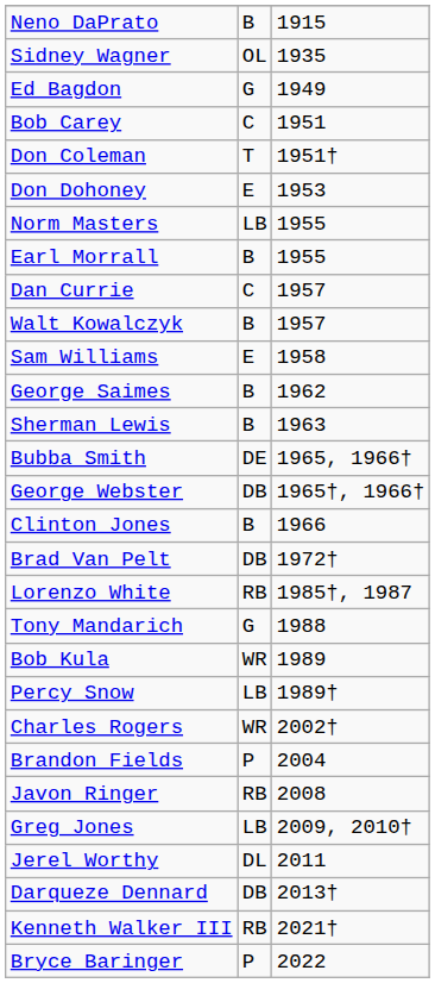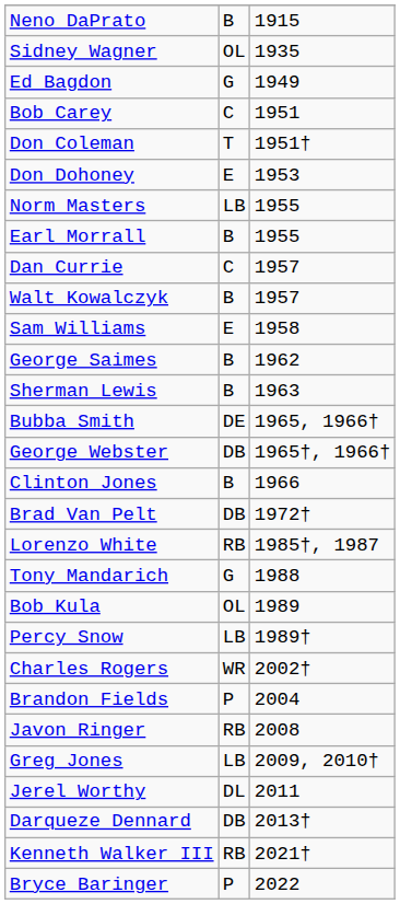 <table class="wikitable">
 <tr>
 </tr>
 <tr>
 <td><a href='#'>Neno DaPrato</a></td>
 <td>B</td>
 <td>1915</td>
 </tr>
 <tr>
 <td><a href='#'>Sidney Wagner</a></td>
 <td>OL</td>
 <td>1935</td>
 </tr>
 <tr>
 <td><a href='#'>Ed Bagdon</a></td>
 <td>G</td>
 <td>1949</td>
 </tr>
 <tr>
 <td><a href='#'>Bob Carey</a></td>
 <td>C</td>
 <td>1951</td>
 </tr>
 <tr>
 <td><a href='#'>Don Coleman</a></td>
 <td>T</td>
 <td>1951†</td>
 </tr>
 <tr>
 <td><a href='#'>Don Dohoney</a></td>
 <td>E</td>
 <td>1953</td>
 </tr>
 <tr>
 <td><a href='#'>Norm Masters</a></td>
 <td>LB</td>
 <td>1955</td>
 </tr>
 <tr>
 <td><a href='#'>Earl Morrall</a></td>
 <td>B</td>
 <td>1955</td>
 </tr>
 <tr>
 <td><a href='#'>Dan Currie</a></td>
 <td>C</td>
 <td>1957</td>
 </tr>
 <tr>
 <td><a href='#'>Walt Kowalczyk</a></td>
 <td>B</td>
 <td>1957</td>
 </tr>
 <tr>
 <td><a href='#'>Sam Williams</a></td>
 <td>E</td>
 <td>1958</td>
 </tr>
 <tr>
 <td><a href='#'>George Saimes</a></td>
 <td>B</td>
 <td>1962</td>
 </tr>
 <tr>
 <td><a href='#'>Sherman Lewis</a></td>
 <td>B</td>
 <td>1963</td>
 </tr>
 <tr>
 <td><a href='#'>Bubba Smith</a></td>
 <td>DE</td>
 <td>1965, 1966†</td>
 </tr>
 <tr>
 <td><a href='#'>George Webster</a></td>
 <td>DB</td>
 <td>1965†, 1966†</td>
 </tr>
 <tr>
 <td><a href='#'>Clinton Jones</a></td>
 <td>B</td>
 <td>1966</td>
 </tr>
 <tr>
 <td><a href='#'>Brad Van Pelt</a></td>
 <td>DB</td>
 <td>1972†</td>
 </tr>
 <tr>
 <td><a href='#'>Lorenzo White</a></td>
 <td>RB</td>
 <td>1985†, 1987</td>
 </tr>
 <tr>
 <td><a href='#'>Tony Mandarich</a></td>
 <td>G</td>
 <td>1988</td>
 </tr>
 <tr>
 <td><a href='#'>Bob Kula</a></td>
-<td>WR</td>
+<td>OL</td>
 <td>1989</td>
 </tr>
 <tr>
 <td><a href='#'>Percy Snow</a></td>
 <td>LB</td>
 <td>1989†</td>
 </tr>
 <tr>
 <td><a href='#'>Charles Rogers</a></td>
 <td>WR</td>
 <td>2002†</td>
 </tr>
 <tr>
 <td><a href='#'>Brandon Fields</a></td>
 <td>P</td>
 <td>2004</td>
 </tr>
 <tr>
 <td><a href='#'>Javon Ringer</a></td>
 <td>RB</td>
 <td>2008</td>
 </tr>
 <tr>
 <td><a href='#'>Greg Jones</a></td>
 <td>LB</td>
 <td>2009, 2010†</td>
 </tr>
 <tr>
 <td><a href='#'>Jerel Worthy</a></td>
 <td>DL</td>
 <td>2011</td>
 </tr>
 <tr>
 <td><a href='#'>Darqueze Dennard</a></td>
 <td>DB</td>
 <td>2013†</td>
 </tr>
 <tr>
 <td><a href='#'>Kenneth Walker III</a></td>
 <td>RB</td>
 <td>2021†</td>
 </tr>
 <tr>
 <td><a href='#'>Bryce Baringer</a></td>
 <td>P</td>
 <td>2022</td>
 </tr>
 </table>
